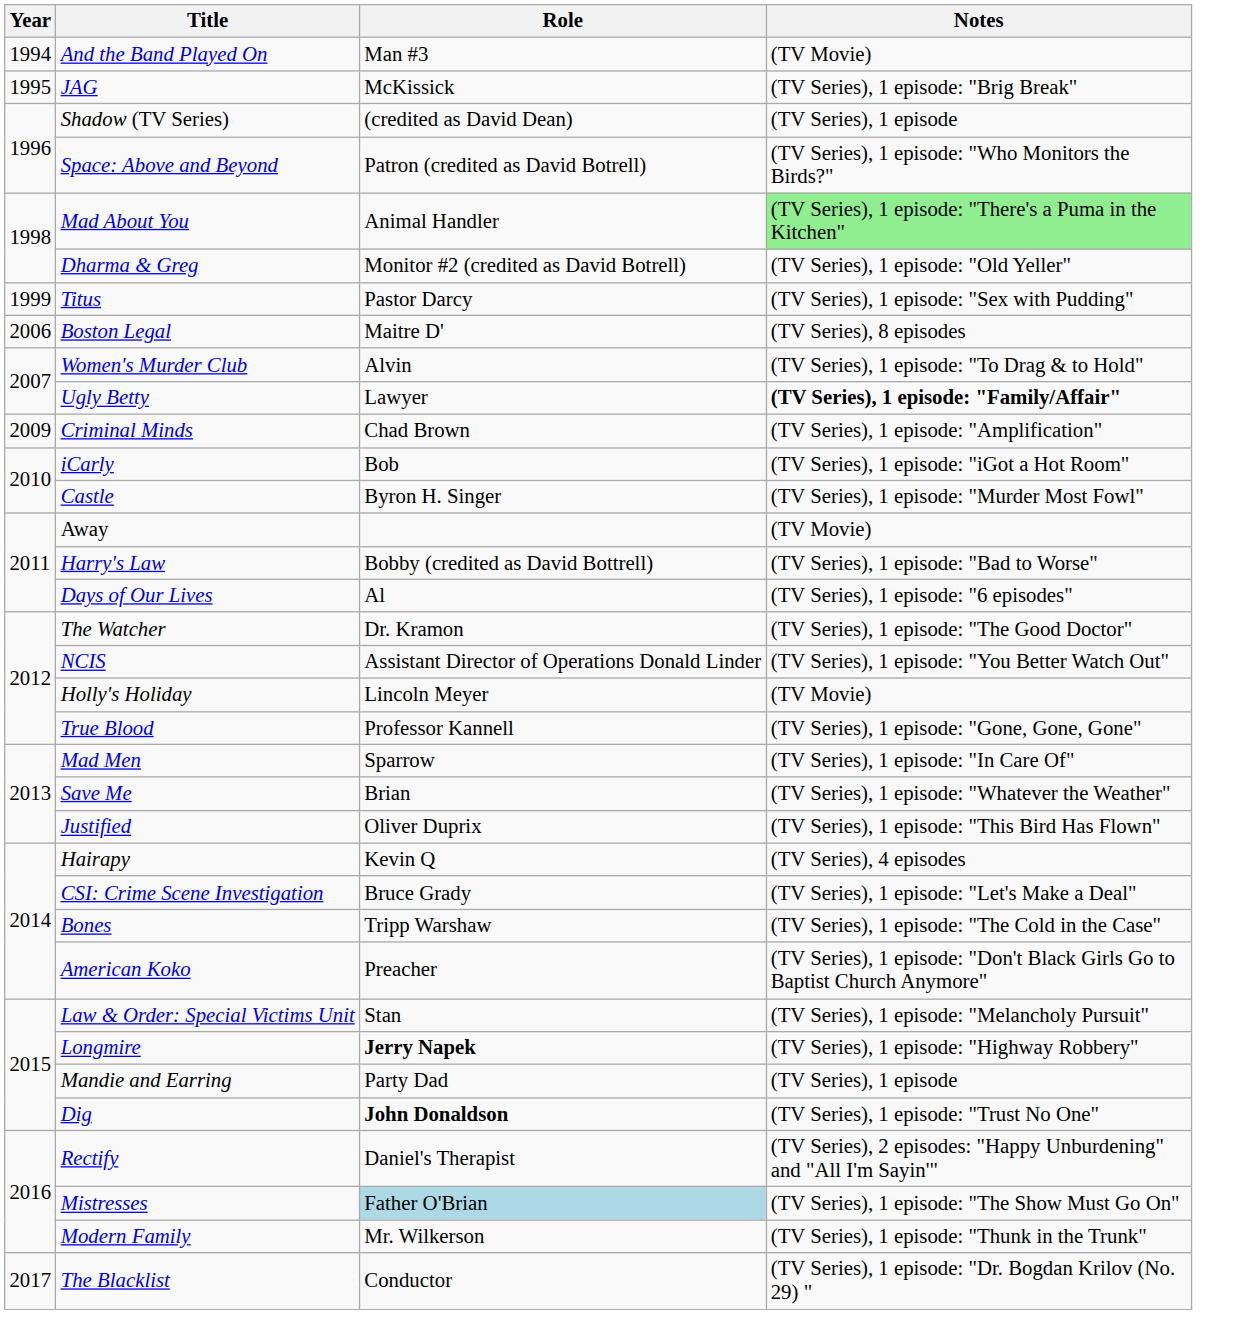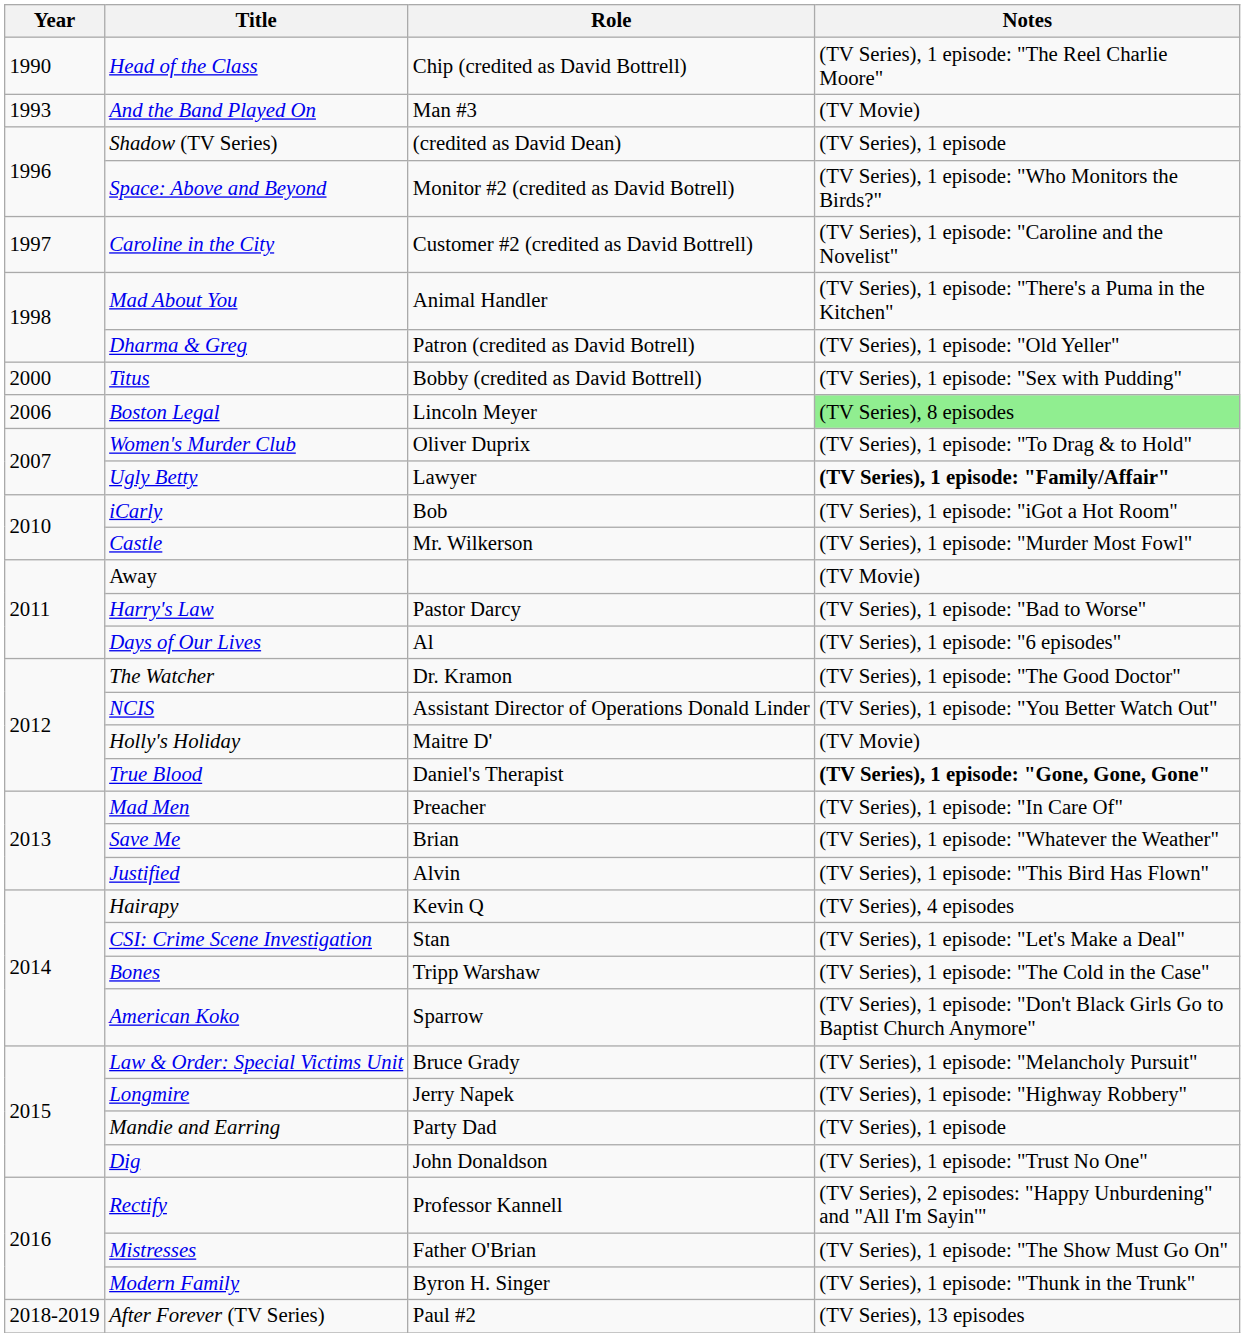 <table class="wikitable sortable">
 <tr>
 <th>Year</th>
 <th>Title</th>
 <th>Role</th>
 <th class="unsortable" style="width:20em;">Notes</th>
 </tr>
 <tr>
-<td>1994</td>
+<td>1990</td>
+<td><em><a href='#'>Head of the Class</a></em></td>
+<td>Chip (credited as David Bottrell)</td>
+<td>(TV Series), 1 episode: "The Reel Charlie Moore"</td>
+</tr>
+<tr>
+<td>1993</td>
 <td><em><a href='#'>And the Band Played On</a></em></td>
 <td>Man #3</td>
 <td>(TV Movie)</td>
-</tr>
-<tr>
-<td>1995</td>
-<td><em><a href='#'>JAG</a></em></td>
-<td>McKissick</td>
-<td>(TV Series), 1 episode: "Brig Break"</td>
 </tr>
 <tr>
 <td rowspan="2">1996</td>
 <td><em>Shadow</em> (TV Series)</td>
 <td>(credited as David Dean)</td>
 <td>(TV Series), 1 episode</td>
 </tr>
 <tr>
 <td><em><a href='#'>Space: Above and Beyond</a></em></td>
-<td>Patron (credited as David Botrell)</td>
+<td>Monitor #2 (credited as David Botrell)</td>
 <td>(TV Series), 1 episode: "Who Monitors the Birds?"</td>
+</tr>
+<tr>
+<td>1997</td>
+<td><em><a href='#'>Caroline in the City</a></em></td>
+<td>Customer #2 (credited as David Bottrell)</td>
+<td>(TV Series), 1 episode: "Caroline and the Novelist"</td>
 </tr>
 <tr>
 <td rowspan="2">1998</td>
 <td><em><a href='#'>Mad About You</a></em></td>
 <td>Animal Handler</td>
-<td style="background: lightgreen;">(TV Series), 1 episode: "There's a Puma in the Kitchen"</td>
+<td>(TV Series), 1 episode: "There's a Puma in the Kitchen"</td>
 </tr>
 <tr>
 <td><em><a href='#'>Dharma & Greg</a></em></td>
-<td>Monitor #2 (credited as David Botrell)</td>
+<td>Patron (credited as David Botrell)</td>
 <td>(TV Series), 1 episode: "Old Yeller"</td>
 </tr>
 <tr>
-<td>1999</td>
+<td>2000</td>
 <td><em><a href='#'>Titus</a></em></td>
-<td>Pastor Darcy</td>
+<td>Bobby (credited as David Bottrell)</td>
 <td>(TV Series), 1 episode: "Sex with Pudding"</td>
 </tr>
 <tr>
 <td>2006</td>
 <td><em><a href='#'>Boston Legal</a></em></td>
-<td>Maitre D'</td>
-<td>(TV Series), 8 episodes</td>
+<td>Lincoln Meyer</td>
+<td style="background: lightgreen;">(TV Series), 8 episodes</td>
 </tr>
 <tr>
 <td rowspan="2">2007</td>
 <td><em><a href='#'>Women's Murder Club</a></em></td>
-<td>Alvin</td>
+<td>Oliver Duprix</td>
 <td>(TV Series), 1 episode: "To Drag & to Hold"</td>
 </tr>
 <tr>
 <td><em><a href='#'>Ugly Betty</a></em></td>
 <td>Lawyer</td>
 <td><strong>(TV Series), 1 episode: "Family/Affair"</strong></td>
-</tr>
-<tr>
-<td>2009</td>
-<td><em><a href='#'>Criminal Minds</a></em></td>
-<td>Chad Brown</td>
-<td>(TV Series), 1 episode: "Amplification"</td>
 </tr>
 <tr>
 <td rowspan="2">2010</td>
 <td><em><a href='#'>iCarly</a></em></td>
 <td>Bob</td>
 <td>(TV Series), 1 episode: "iGot a Hot Room"</td>
 </tr>
 <tr>
 <td><em><a href='#'>Castle</a></em></td>
-<td>Byron H. Singer</td>
+<td>Mr. Wilkerson</td>
 <td>(TV Series), 1 episode: "Murder Most Fowl"</td>
 </tr>
 <tr>
 <td rowspan="3">2011</td>
 <td>Away</td>
 <td></td>
 <td>(TV Movie)</td>
 </tr>
 <tr>
 <td><em><a href='#'>Harry's Law</a></em></td>
-<td>Bobby (credited as David Bottrell)</td>
+<td>Pastor Darcy</td>
 <td>(TV Series), 1 episode: "Bad to Worse"</td>
 </tr>
 <tr>
 <td><em><a href='#'>Days of Our Lives</a></em></td>
 <td>Al</td>
 <td>(TV Series), 1 episode: "6 episodes"</td>
 </tr>
 <tr>
 <td rowspan="4">2012</td>
 <td><em>The Watcher</em></td>
 <td>Dr. Kramon</td>
 <td>(TV Series), 1 episode: "The Good Doctor"</td>
 </tr>
 <tr>
 <td><em><a href='#'>NCIS</a></em></td>
 <td>Assistant Director of Operations Donald Linder</td>
 <td>(TV Series), 1 episode: "You Better Watch Out"</td>
 </tr>
 <tr>
 <td><em>Holly's Holiday</em></td>
-<td>Lincoln Meyer</td>
+<td>Maitre D'</td>
 <td>(TV Movie)</td>
 </tr>
 <tr>
 <td><em><a href='#'>True Blood</a></em></td>
-<td>Professor Kannell</td>
-<td>(TV Series), 1 episode: "Gone, Gone, Gone"</td>
+<td>Daniel's Therapist</td>
+<td><strong>(TV Series), 1 episode: "Gone, Gone, Gone"</strong></td>
 </tr>
 <tr>
 <td rowspan="3">2013</td>
 <td><em><a href='#'>Mad Men</a></em></td>
-<td>Sparrow</td>
+<td>Preacher</td>
 <td>(TV Series), 1 episode: "In Care Of"</td>
 </tr>
 <tr>
 <td><em><a href='#'>Save Me</a></em></td>
 <td>Brian</td>
 <td>(TV Series), 1 episode: "Whatever the Weather"</td>
 </tr>
 <tr>
 <td><em><a href='#'>Justified</a></em></td>
-<td>Oliver Duprix</td>
+<td>Alvin</td>
 <td>(TV Series), 1 episode: "This Bird Has Flown"</td>
 </tr>
 <tr>
 <td rowspan="4">2014</td>
 <td><em>Hairapy</em></td>
 <td>Kevin Q</td>
 <td>(TV Series), 4 episodes</td>
 </tr>
 <tr>
 <td><em><a href='#'>CSI: Crime Scene Investigation</a></em></td>
-<td>Bruce Grady</td>
+<td>Stan</td>
 <td>(TV Series), 1 episode: "Let's Make a Deal"</td>
 </tr>
 <tr>
 <td><em><a href='#'>Bones</a></em></td>
 <td>Tripp Warshaw</td>
 <td>(TV Series), 1 episode: "The Cold in the Case"</td>
 </tr>
 <tr>
 <td><em><a href='#'>American Koko</a></em></td>
-<td>Preacher</td>
+<td>Sparrow</td>
 <td>(TV Series), 1 episode: "Don't Black Girls Go to Baptist Church Anymore"</td>
 </tr>
 <tr>
 <td rowspan="4">2015</td>
 <td><em><a href='#'>Law & Order: Special Victims Unit</a></em></td>
-<td>Stan</td>
+<td>Bruce Grady</td>
 <td>(TV Series), 1 episode: "Melancholy Pursuit"</td>
 </tr>
 <tr>
 <td><em><a href='#'>Longmire</a></em></td>
-<td><strong>Jerry Napek</strong></td>
+<td>Jerry Napek</td>
 <td>(TV Series), 1 episode: "Highway Robbery"</td>
 </tr>
 <tr>
 <td><em>Mandie and Earring</em></td>
 <td>Party Dad</td>
 <td>(TV Series), 1 episode</td>
 </tr>
 <tr>
 <td><em><a href='#'>Dig</a></em></td>
-<td><strong>John Donaldson</strong></td>
+<td>John Donaldson</td>
 <td>(TV Series), 1 episode: "Trust No One"</td>
 </tr>
 <tr>
 <td rowspan="3">2016</td>
 <td><em><a href='#'>Rectify</a></em></td>
-<td>Daniel's Therapist</td>
+<td>Professor Kannell</td>
 <td>(TV Series), 2 episodes: "Happy Unburdening" and "All I'm Sayin'"</td>
 </tr>
 <tr>
 <td><em><a href='#'>Mistresses</a></em></td>
-<td style="background: lightblue;">Father O'Brian</td>
+<td>Father O'Brian</td>
 <td>(TV Series), 1 episode: "The Show Must Go On"</td>
 </tr>
 <tr>
 <td><em><a href='#'>Modern Family</a></em></td>
-<td>Mr. Wilkerson</td>
+<td>Byron H. Singer</td>
 <td>(TV Series), 1 episode: "Thunk in the Trunk"</td>
 </tr>
 <tr>
-<td>2017</td>
-<td><em><a href='#'>The Blacklist</a></em></td>
-<td>Conductor</td>
-<td>(TV Series), 1 episode: "Dr. Bogdan Krilov (No. 29) "</td>
+<td>2018-2019</td>
+<td><em>After Forever</em> (TV Series)</td>
+<td>Paul #2</td>
+<td>(TV Series), 13 episodes</td>
 </tr>
 <tr>
 </tr>
 </table>
